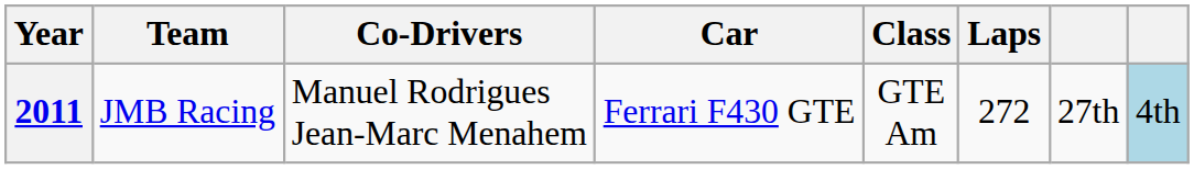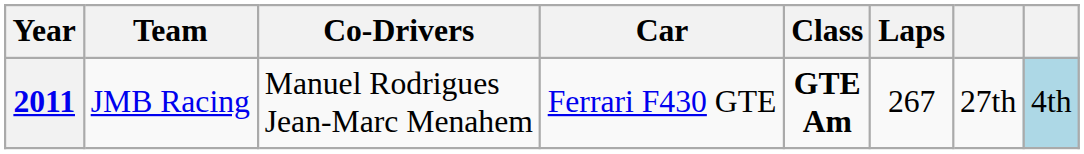 <table class="wikitable" style="text-align:center; font-size:90%">
 <tr>
 <th>Year</th>
 <th>Team</th>
 <th>Co-Drivers</th>
 <th>Car</th>
 <th>Class</th>
 <th>Laps</th>
 <th></th>
 <th></th>
 </tr>
 <tr>
 <th><a href='#'>2011</a></th>
 <td align="left"> <a href='#'>JMB Racing</a></td>
 <td align="left"> Manuel Rodrigues<br> Jean-Marc Menahem</td>
 <td align="left"><a href='#'>Ferrari F430</a> GTE</td>
-<td>GTE<br>Am</td>
-<td>272</td>
+<td><strong>GTE<br>Am</strong></td>
+<td>267</td>
 <td>27th</td>
 <td style="background: lightblue;">4th</td>
 </tr>
 </table>
